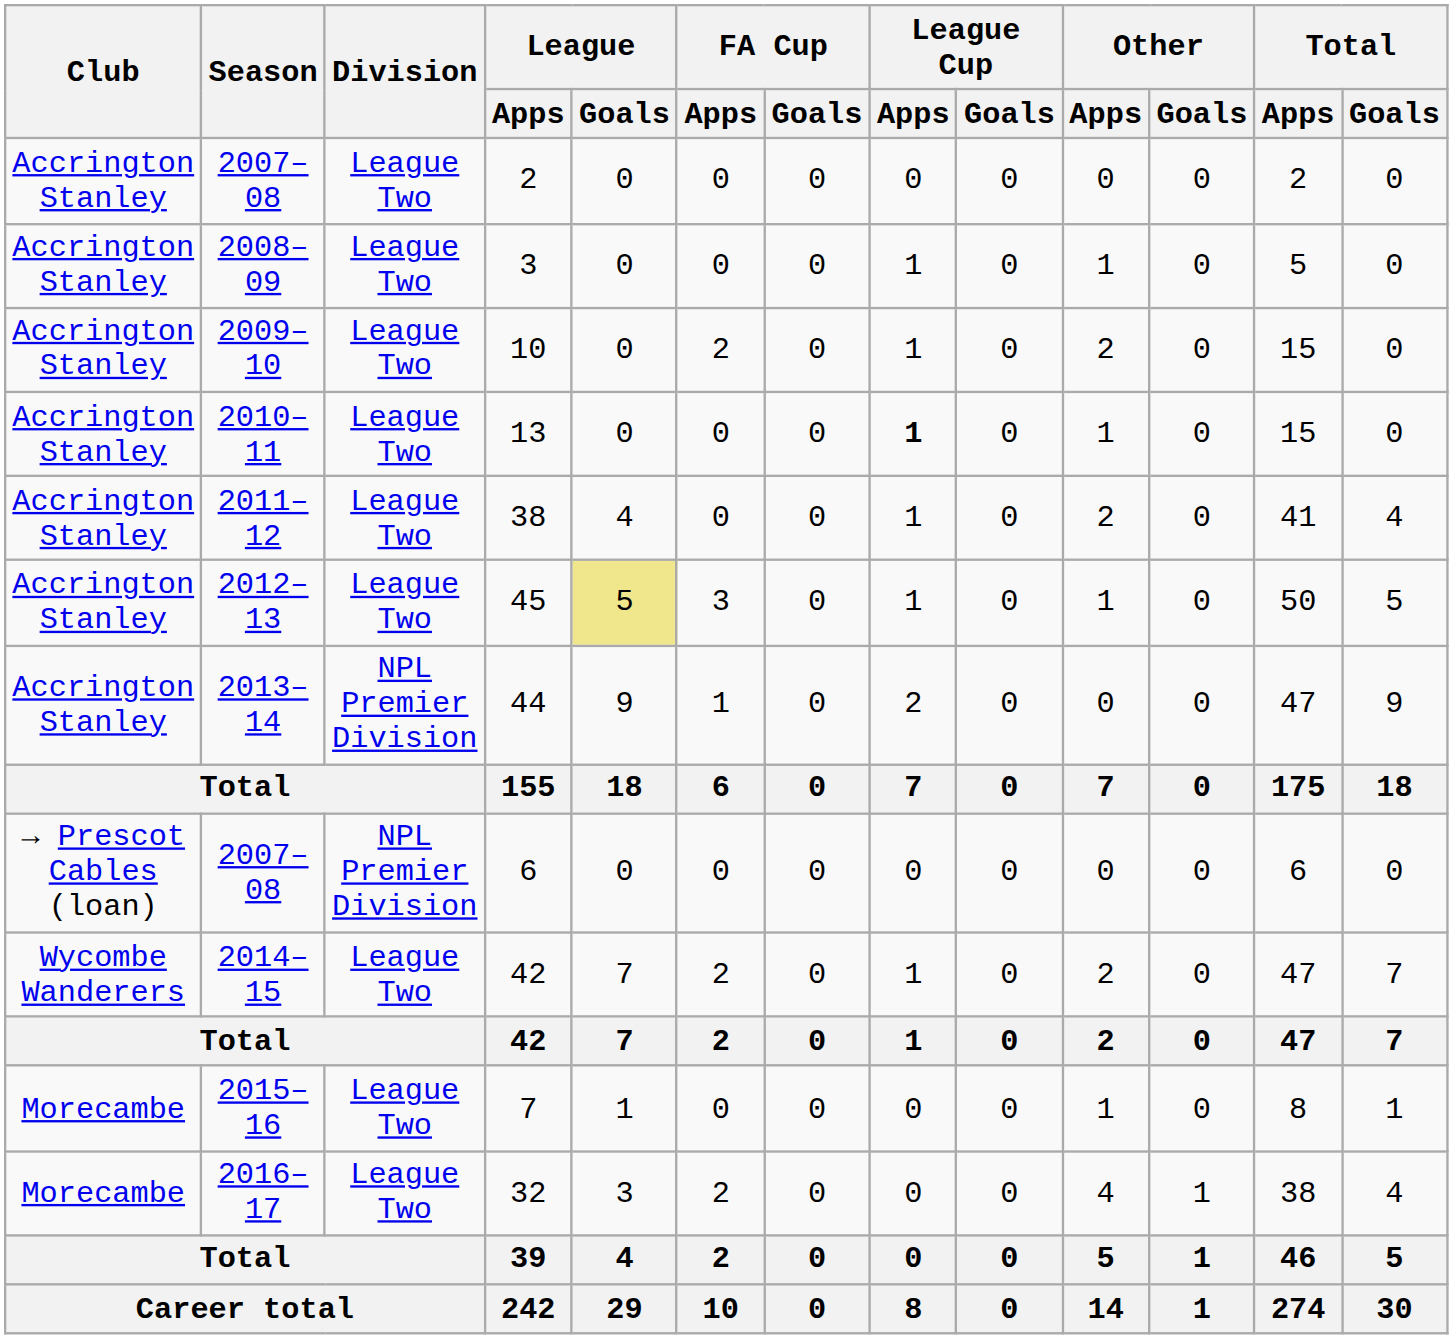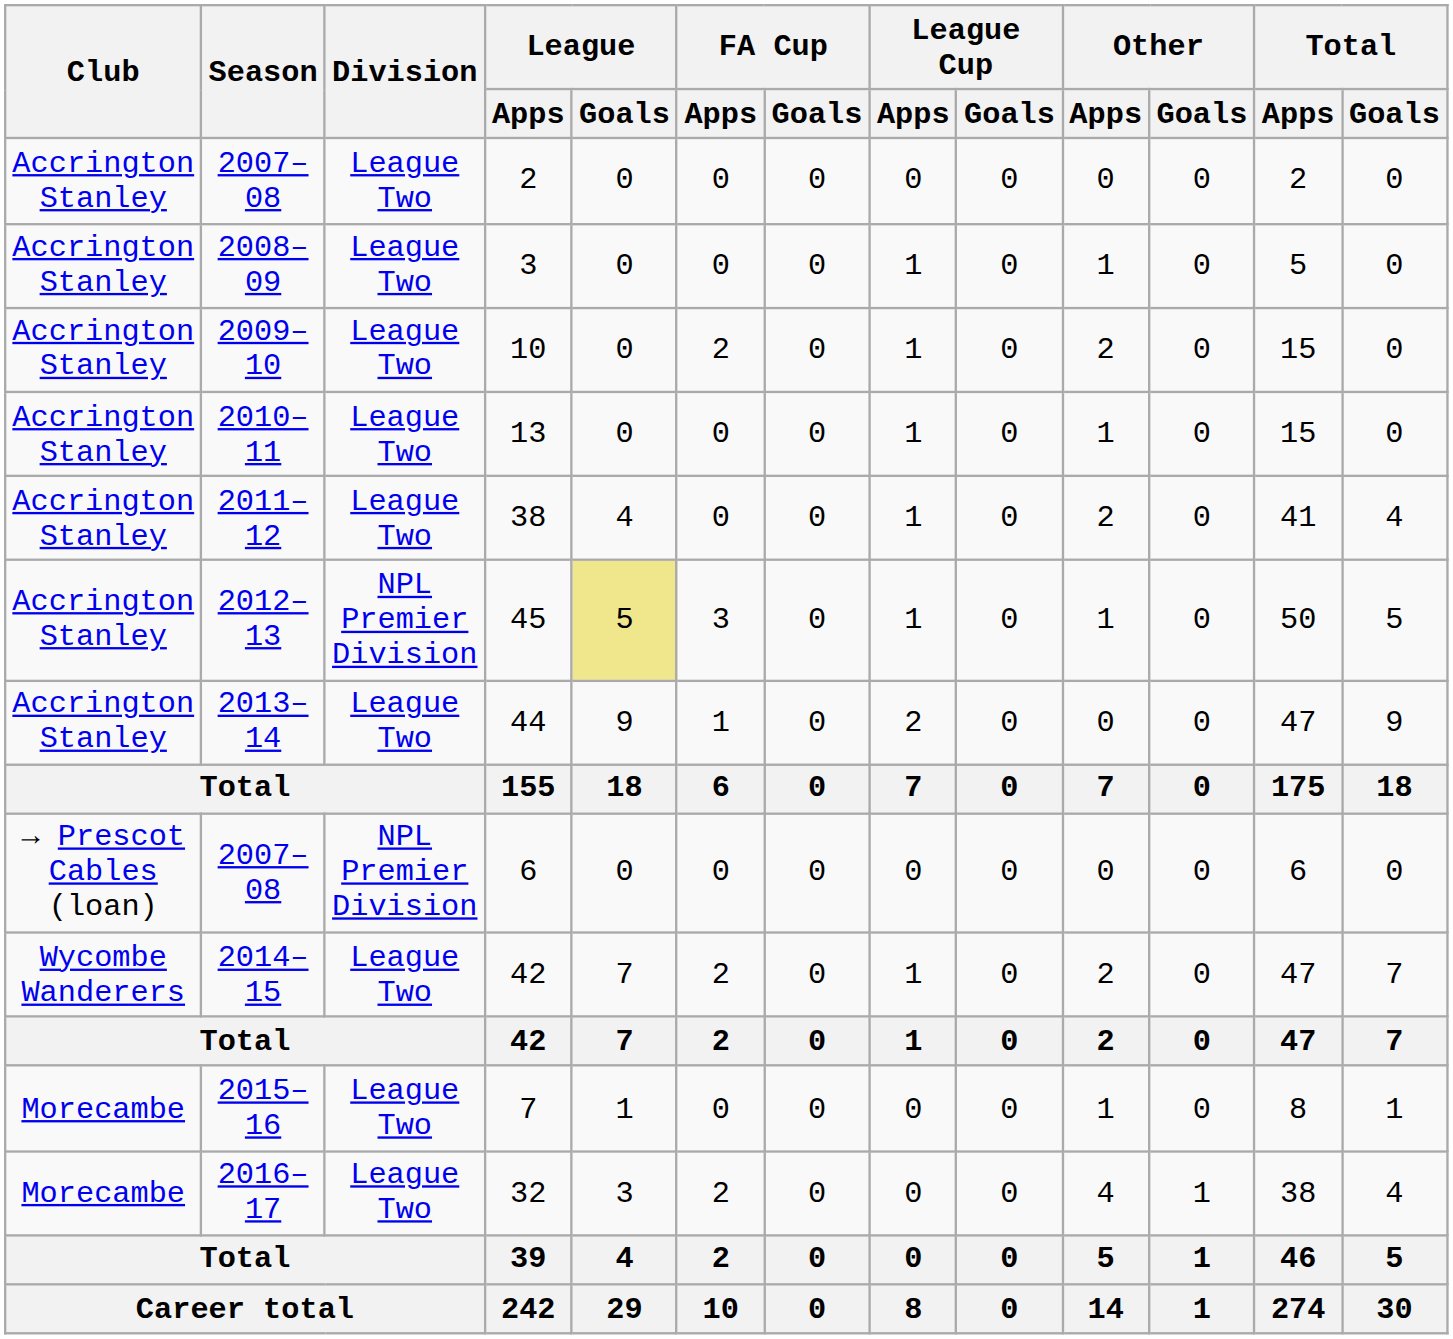 <table class="wikitable" style="text-align:center">
 <tr>
 <th rowspan="2">Club</th>
 <th rowspan="2">Season</th>
 <th rowspan="2">Division</th>
 <th colspan="2">League</th>
 <th colspan="2">FA Cup</th>
 <th colspan="2">League Cup</th>
 <th colspan="2">Other</th>
 <th colspan="2">Total</th>
 </tr>
 <tr>
 <th>Apps</th>
 <th>Goals</th>
 <th>Apps</th>
 <th>Goals</th>
 <th>Apps</th>
 <th>Goals</th>
 <th>Apps</th>
 <th>Goals</th>
 <th>Apps</th>
 <th>Goals</th>
 </tr>
 <tr>
 <td><a href='#'>Accrington Stanley</a></td>
 <td><a href='#'>2007–08</a></td>
 <td><a href='#'>League Two</a></td>
 <td>2</td>
 <td>0</td>
 <td>0</td>
 <td>0</td>
 <td>0</td>
 <td>0</td>
 <td>0</td>
 <td>0</td>
 <td>2</td>
 <td>0</td>
 </tr>
 <tr>
 <td><a href='#'>Accrington Stanley</a></td>
 <td><a href='#'>2008–09</a></td>
 <td><a href='#'>League Two</a></td>
 <td>3</td>
 <td>0</td>
 <td>0</td>
 <td>0</td>
 <td>1</td>
 <td>0</td>
 <td>1</td>
 <td>0</td>
 <td>5</td>
 <td>0</td>
 </tr>
 <tr>
 <td><a href='#'>Accrington Stanley</a></td>
 <td><a href='#'>2009–10</a></td>
 <td><a href='#'>League Two</a></td>
 <td>10</td>
 <td>0</td>
 <td>2</td>
 <td>0</td>
 <td>1</td>
 <td>0</td>
 <td>2</td>
 <td>0</td>
 <td>15</td>
 <td>0</td>
 </tr>
 <tr>
 <td><a href='#'>Accrington Stanley</a></td>
 <td><a href='#'>2010–11</a></td>
 <td><a href='#'>League Two</a></td>
 <td>13</td>
 <td>0</td>
 <td>0</td>
 <td>0</td>
-<td><strong>1</strong></td>
+<td>1</td>
 <td>0</td>
 <td>1</td>
 <td>0</td>
 <td>15</td>
 <td>0</td>
 </tr>
 <tr>
 <td><a href='#'>Accrington Stanley</a></td>
 <td><a href='#'>2011–12</a></td>
 <td><a href='#'>League Two</a></td>
 <td>38</td>
 <td>4</td>
 <td>0</td>
 <td>0</td>
 <td>1</td>
 <td>0</td>
 <td>2</td>
 <td>0</td>
 <td>41</td>
 <td>4</td>
 </tr>
 <tr>
 <td><a href='#'>Accrington Stanley</a></td>
 <td><a href='#'>2012–13</a></td>
-<td><a href='#'>League Two</a></td>
+<td><a href='#'>NPL Premier Division</a></td>
 <td>45</td>
 <td style="background: khaki;">5</td>
 <td>3</td>
 <td>0</td>
 <td>1</td>
 <td>0</td>
 <td>1</td>
 <td>0</td>
 <td>50</td>
 <td>5</td>
 </tr>
 <tr>
 <td><a href='#'>Accrington Stanley</a></td>
 <td><a href='#'>2013–14</a></td>
-<td><a href='#'>NPL Premier Division</a></td>
+<td><a href='#'>League Two</a></td>
 <td>44</td>
 <td>9</td>
 <td>1</td>
 <td>0</td>
 <td>2</td>
 <td>0</td>
 <td>0</td>
 <td>0</td>
 <td>47</td>
 <td>9</td>
 </tr>
 <tr>
 <th colspan="3">Total</th>
 <th>155</th>
 <th>18</th>
 <th>6</th>
 <th>0</th>
 <th>7</th>
 <th>0</th>
 <th>7</th>
 <th>0</th>
 <th>175</th>
 <th>18</th>
 </tr>
 <tr>
 <td>→ <a href='#'>Prescot Cables</a> (loan)</td>
 <td><a href='#'>2007–08</a></td>
 <td><a href='#'>NPL Premier Division</a></td>
 <td>6</td>
 <td>0</td>
 <td>0</td>
 <td>0</td>
 <td>0</td>
 <td>0</td>
 <td>0</td>
 <td>0</td>
 <td>6</td>
 <td>0</td>
 </tr>
 <tr>
 <td><a href='#'>Wycombe Wanderers</a></td>
 <td><a href='#'>2014–15</a></td>
 <td><a href='#'>League Two</a></td>
 <td>42</td>
 <td>7</td>
 <td>2</td>
 <td>0</td>
 <td>1</td>
 <td>0</td>
 <td>2</td>
 <td>0</td>
 <td>47</td>
 <td>7</td>
 </tr>
 <tr>
 <th colspan="3">Total</th>
 <th>42</th>
 <th>7</th>
 <th>2</th>
 <th>0</th>
 <th>1</th>
 <th>0</th>
 <th>2</th>
 <th>0</th>
 <th>47</th>
 <th>7</th>
 </tr>
 <tr>
 <td><a href='#'>Morecambe</a></td>
 <td><a href='#'>2015–16</a></td>
 <td><a href='#'>League Two</a></td>
 <td>7</td>
 <td>1</td>
 <td>0</td>
 <td>0</td>
 <td>0</td>
 <td>0</td>
 <td>1</td>
 <td>0</td>
 <td>8</td>
 <td>1</td>
 </tr>
 <tr>
 <td><a href='#'>Morecambe</a></td>
 <td><a href='#'>2016–17</a></td>
 <td><a href='#'>League Two</a></td>
 <td>32</td>
 <td>3</td>
 <td>2</td>
 <td>0</td>
 <td>0</td>
 <td>0</td>
 <td>4</td>
 <td>1</td>
 <td>38</td>
 <td>4</td>
 </tr>
 <tr>
 <th colspan="3">Total</th>
 <th>39</th>
 <th>4</th>
 <th>2</th>
 <th>0</th>
 <th>0</th>
 <th>0</th>
 <th>5</th>
 <th>1</th>
 <th>46</th>
 <th>5</th>
 </tr>
 <tr>
 <th colspan="3">Career total</th>
 <th>242</th>
 <th>29</th>
 <th>10</th>
 <th>0</th>
 <th>8</th>
 <th>0</th>
 <th>14</th>
 <th>1</th>
 <th>274</th>
 <th>30</th>
 </tr>
 </table>
